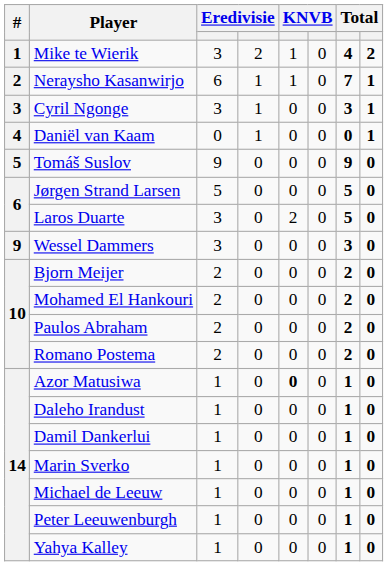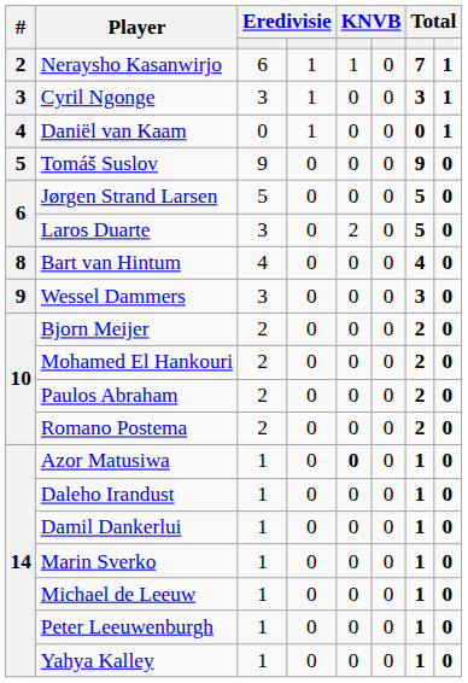 <table class="wikitable sortable" style="text-align:center">
 <tr>
 <th rowspan="2">#</th>
 <th rowspan="2">Player</th>
 <th colspan="2"><a href='#'>Eredivisie</a></th>
 <th colspan="2"><a href='#'>KNVB</a></th>
 <th colspan="2"><strong>Total</strong></th>
 </tr>
 <tr>
 <th></th>
 <th></th>
 <th></th>
 <th></th>
 <th></th>
 <th></th>
-</tr>
-<tr>
-<th>1</th>
-<td align="left"> <a href='#'>Mike te Wierik</a></td>
-<td>3</td>
-<td>2</td>
-<td>1</td>
-<td>0</td>
-<td><strong>4</strong></td>
-<td><strong>2</strong></td>
 </tr>
 <tr>
 <th>2</th>
 <td align="left"> <a href='#'>Neraysho Kasanwirjo</a></td>
 <td>6</td>
 <td>1</td>
 <td>1</td>
 <td>0</td>
 <td><strong>7</strong></td>
 <td><strong>1</strong></td>
 </tr>
 <tr>
 <th>3</th>
 <td align="left"> <a href='#'>Cyril Ngonge</a></td>
 <td>3</td>
 <td>1</td>
 <td>0</td>
 <td>0</td>
 <td><strong>3</strong></td>
 <td><strong>1</strong></td>
 </tr>
 <tr>
 <th>4</th>
 <td align="left"> <a href='#'>Daniël van Kaam</a></td>
 <td>0</td>
 <td>1</td>
 <td>0</td>
 <td>0</td>
 <td><strong>0</strong></td>
 <td><strong>1</strong></td>
 </tr>
 <tr>
 <th>5</th>
 <td align="left"> <a href='#'>Tomáš Suslov</a></td>
 <td>9</td>
 <td>0</td>
 <td>0</td>
 <td>0</td>
 <td><strong>9</strong></td>
 <td><strong>0</strong></td>
 </tr>
 <tr>
 <th rowspan=2>6</th>
 <td align="left"> <a href='#'>Jørgen Strand Larsen</a></td>
 <td>5</td>
 <td>0</td>
 <td>0</td>
 <td>0</td>
 <td><strong>5</strong></td>
 <td><strong>0</strong></td>
 </tr>
 <tr>
 <td align="left"> <a href='#'>Laros Duarte</a></td>
 <td>3</td>
 <td>0</td>
 <td>2</td>
 <td>0</td>
 <td><strong>5</strong></td>
+<td><strong>0</strong></td>
+</tr>
+<tr>
+<th>8</th>
+<td align="left"> <a href='#'>Bart van Hintum</a></td>
+<td>4</td>
+<td>0</td>
+<td>0</td>
+<td>0</td>
+<td><strong>4</strong></td>
 <td><strong>0</strong></td>
 </tr>
 <tr>
 <th>9</th>
 <td align="left"> <a href='#'>Wessel Dammers</a></td>
 <td>3</td>
 <td>0</td>
 <td>0</td>
 <td>0</td>
 <td><strong>3</strong></td>
 <td><strong>0</strong></td>
 </tr>
 <tr>
 <th rowspan=4>10</th>
 <td align="left"> <a href='#'>Bjorn Meijer</a></td>
 <td>2</td>
 <td>0</td>
 <td>0</td>
 <td>0</td>
 <td><strong>2</strong></td>
 <td><strong>0</strong></td>
 </tr>
 <tr>
 <td align="left"> <a href='#'>Mohamed El Hankouri</a></td>
 <td>2</td>
 <td>0</td>
 <td>0</td>
 <td>0</td>
 <td><strong>2</strong></td>
 <td><strong>0</strong></td>
 </tr>
 <tr>
 <td align="left"> <a href='#'>Paulos Abraham</a></td>
 <td>2</td>
 <td>0</td>
 <td>0</td>
 <td>0</td>
 <td><strong>2</strong></td>
 <td><strong>0</strong></td>
 </tr>
 <tr>
 <td align="left"> <a href='#'>Romano Postema</a></td>
 <td>2</td>
 <td>0</td>
 <td>0</td>
 <td>0</td>
 <td><strong>2</strong></td>
 <td><strong>0</strong></td>
 </tr>
 <tr>
 <th rowspan=7>14</th>
 <td align="left"> <a href='#'>Azor Matusiwa</a></td>
 <td>1</td>
 <td>0</td>
 <td><strong>0</strong></td>
 <td>0</td>
 <td><strong>1</strong></td>
 <td><strong>0</strong></td>
 </tr>
 <tr>
 <td align="left"> <a href='#'>Daleho Irandust</a></td>
 <td>1</td>
 <td>0</td>
 <td>0</td>
 <td>0</td>
 <td><strong>1</strong></td>
 <td><strong>0</strong></td>
 </tr>
 <tr>
 <td align="left"> <a href='#'>Damil Dankerlui</a></td>
 <td>1</td>
 <td>0</td>
 <td>0</td>
 <td>0</td>
 <td><strong>1</strong></td>
 <td><strong>0</strong></td>
 </tr>
 <tr>
 <td align="left"> <a href='#'>Marin Sverko</a></td>
 <td>1</td>
 <td>0</td>
 <td>0</td>
 <td>0</td>
 <td><strong>1</strong></td>
 <td><strong>0</strong></td>
 </tr>
 <tr>
 <td align="left"> <a href='#'>Michael de Leeuw</a></td>
 <td>1</td>
 <td>0</td>
 <td>0</td>
 <td>0</td>
 <td><strong>1</strong></td>
 <td><strong>0</strong></td>
 </tr>
 <tr>
 <td align="left"> <a href='#'>Peter Leeuwenburgh</a></td>
 <td>1</td>
 <td>0</td>
 <td>0</td>
 <td>0</td>
 <td><strong>1</strong></td>
 <td><strong>0</strong></td>
 </tr>
 <tr>
 <td align="left"> <a href='#'>Yahya Kalley</a></td>
 <td>1</td>
 <td>0</td>
 <td>0</td>
 <td>0</td>
 <td><strong>1</strong></td>
 <td><strong>0</strong></td>
 </tr>
 </table>
